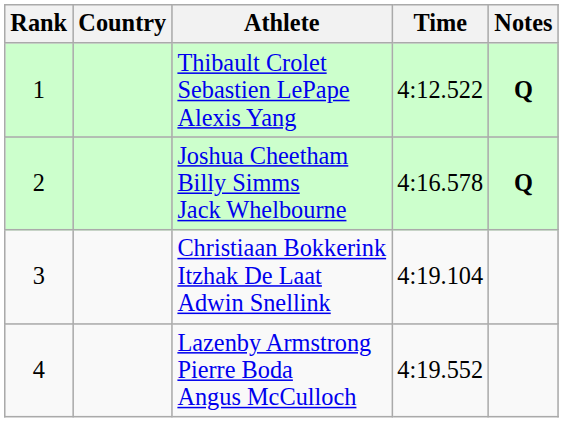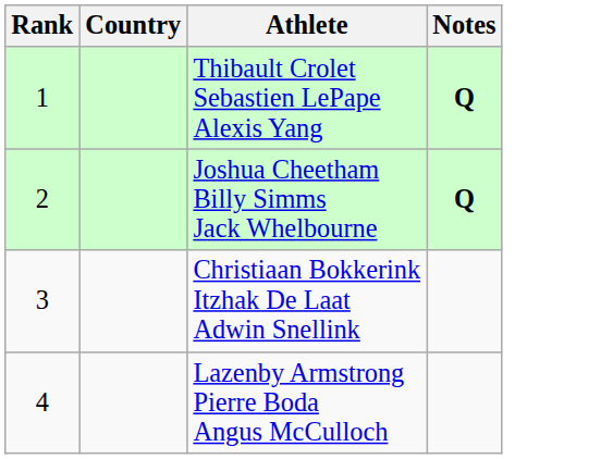 <table class="wikitable sortable" style="text-align:center">
 <tr>
 <th>Rank</th>
 <th>Country</th>
 <th>Athlete</th>
-<th>Time</th>
 <th>Notes</th>
 </tr>
 <tr style="background:#cfc;">
 <td>1</td>
 <td align=left></td>
 <td align=left><a href='#'>Thibault Crolet</a> <br> <a href='#'>Sebastien LePape</a> <br> <a href='#'>Alexis Yang</a></td>
-<td>4:12.522</td>
 <td><strong>Q</strong></td>
 </tr>
 <tr style="background:#cfc;">
 <td>2</td>
 <td align=left></td>
 <td align=left><a href='#'>Joshua Cheetham</a> <br> <a href='#'>Billy Simms</a> <br> <a href='#'>Jack Whelbourne</a></td>
-<td>4:16.578</td>
 <td><strong>Q</strong></td>
 </tr>
 <tr>
 <td>3</td>
 <td align=left></td>
 <td align=left><a href='#'>Christiaan Bokkerink</a> <br> <a href='#'>Itzhak De Laat</a> <br> <a href='#'>Adwin Snellink</a></td>
-<td>4:19.104</td>
 <td></td>
 </tr>
 <tr>
 <td>4</td>
 <td align=left></td>
 <td align=left><a href='#'>Lazenby Armstrong</a> <br> <a href='#'>Pierre Boda</a> <br> <a href='#'>Angus McCulloch</a></td>
-<td>4:19.552</td>
 <td></td>
 </tr>
 </table>
